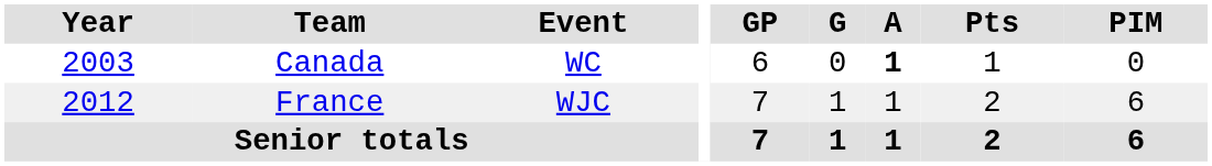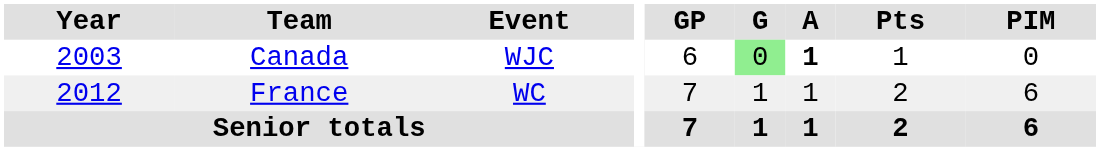 <table border="0" cellpadding="1" cellspacing="0" ID="Table3" style="text-align:center; width:40em">
 <tr ALIGN="center" bgcolor="#e0e0e0">
 <th>Year</th>
 <th>Team</th>
 <th>Event</th>
 <th rowspan="99" bgcolor="#ffffff"></th>
 <th>GP</th>
 <th>G</th>
 <th>A</th>
 <th>Pts</th>
 <th>PIM</th>
 </tr>
 <tr>
 <td><a href='#'>2003</a></td>
 <td><a href='#'>Canada</a></td>
-<td><a href='#'>WC</a></td>
+<td><a href='#'>WJC</a></td>
 <td>6</td>
-<td>0</td>
+<td style="background: lightgreen;">0</td>
 <td><strong>1</strong></td>
 <td>1</td>
 <td>0</td>
 </tr>
 <tr bgcolor="#f0f0f0">
 <td><a href='#'>2012</a></td>
 <td><a href='#'>France</a></td>
-<td><a href='#'>WJC</a></td>
+<td><a href='#'>WC</a></td>
 <td>7</td>
 <td>1</td>
 <td>1</td>
 <td>2</td>
 <td>6</td>
 </tr>
 <tr bgcolor="#e0e0e0">
 <th colspan="3">Senior totals</th>
 <th>7</th>
 <th>1</th>
 <th>1</th>
 <th>2</th>
 <th>6</th>
 </tr>
 </table>
